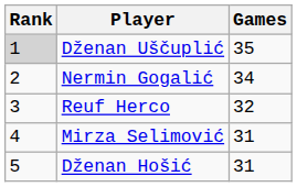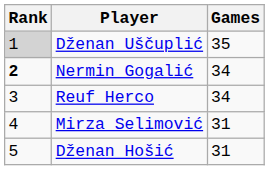 <table class="wikitable">
 <tr>
 <th>Rank</th>
 <th>Player</th>
 <th>Games</th>
 </tr>
 <tr>
 <td style="background: lightgrey;">1</td>
 <td> <a href='#'>Dženan Uščuplić</a></td>
 <td>35</td>
 </tr>
 <tr>
-<td>2</td>
+<td><strong>2</strong></td>
 <td> <a href='#'>Nermin Gogalić</a></td>
 <td>34</td>
 </tr>
 <tr>
 <td>3</td>
 <td> <a href='#'>Reuf Herco</a></td>
-<td>32</td>
+<td>34</td>
 </tr>
 <tr>
 <td>4</td>
 <td> <a href='#'>Mirza Selimović</a></td>
 <td>31</td>
 </tr>
 <tr>
 <td>5</td>
 <td> <a href='#'>Dženan Hošić</a></td>
 <td>31</td>
 </tr>
 </table>
